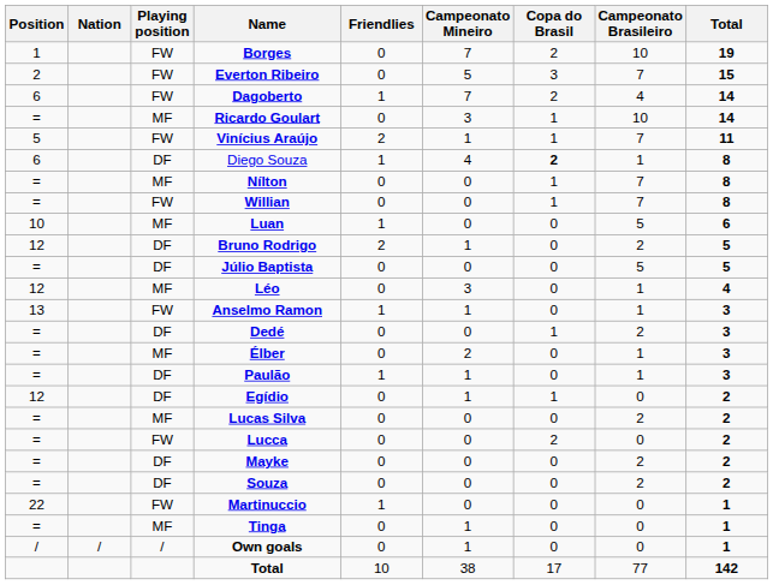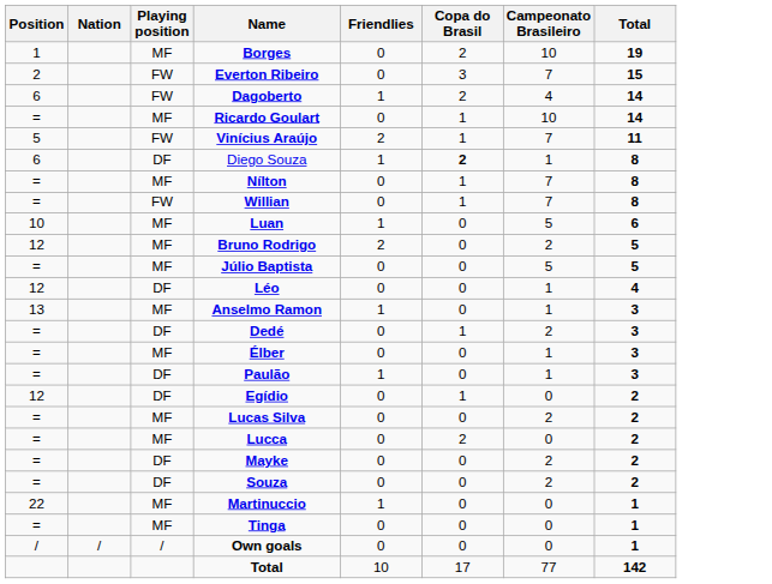 <table class="wikitable" style="font-size: 93%; text-align: center;">
 <tr>
 <th width=60>Position</th>
 <th width=60>Nation</th>
 <th width=60>Playing position</th>
 <th width=150>Name</th>
 <th width=80>Friendlies</th>
-<th width=80>Campeonato Mineiro</th>
 <th width=80>Copa do Brasil</th>
 <th width=80>Campeonato Brasileiro</th>
 <th width=80>Total</th>
 </tr>
 <tr>
 <td>1</td>
 <td></td>
-<td>FW</td>
+<td>MF</td>
 <td><strong><a href='#'>Borges</a></strong></td>
 <td>0</td>
-<td>7</td>
 <td>2</td>
 <td>10</td>
 <td><strong>19</strong></td>
 </tr>
 <tr>
 <td>2</td>
 <td></td>
 <td>FW</td>
 <td><strong><a href='#'>Everton Ribeiro</a></strong></td>
 <td>0</td>
-<td>5</td>
 <td>3</td>
 <td>7</td>
 <td><strong>15</strong></td>
 </tr>
 <tr>
 <td>6</td>
 <td></td>
 <td>FW</td>
 <td><strong><a href='#'>Dagoberto</a></strong></td>
 <td>1</td>
-<td>7</td>
 <td>2</td>
 <td>4</td>
 <td><strong>14</strong></td>
 </tr>
 <tr>
 <td>=</td>
 <td></td>
 <td>MF</td>
 <td><strong><a href='#'>Ricardo Goulart</a></strong></td>
 <td>0</td>
-<td>3</td>
 <td>1</td>
 <td>10</td>
 <td><strong>14</strong></td>
 </tr>
 <tr>
 <td>5</td>
 <td></td>
 <td>FW</td>
 <td><strong><a href='#'>Vinícius Araújo</a></strong></td>
 <td>2</td>
 <td>1</td>
-<td>1</td>
 <td>7</td>
 <td><strong>11</strong></td>
 </tr>
 <tr>
 <td>6</td>
 <td></td>
 <td>DF</td>
 <td><a href='#'>Diego Souza</a></td>
 <td>1</td>
-<td>4</td>
 <td><strong>2</strong></td>
 <td>1</td>
 <td><strong>8</strong></td>
 </tr>
 <tr>
 <td>=</td>
 <td></td>
 <td>MF</td>
 <td><strong><a href='#'>Nílton</a></strong></td>
 <td>0</td>
-<td>0</td>
 <td>1</td>
 <td>7</td>
 <td><strong>8</strong></td>
 </tr>
 <tr>
 <td>=</td>
 <td></td>
 <td>FW</td>
 <td><strong><a href='#'>Willian</a></strong></td>
-<td>0</td>
 <td>0</td>
 <td>1</td>
 <td>7</td>
 <td><strong>8</strong></td>
 </tr>
 <tr>
 <td>10</td>
 <td></td>
 <td>MF</td>
 <td><strong><a href='#'>Luan</a></strong></td>
 <td>1</td>
 <td>0</td>
-<td>0</td>
 <td>5</td>
 <td><strong>6</strong></td>
 </tr>
 <tr>
 <td>12</td>
 <td></td>
-<td>DF</td>
+<td>MF</td>
 <td><strong><a href='#'>Bruno Rodrigo</a></strong></td>
 <td>2</td>
-<td>1</td>
 <td>0</td>
 <td>2</td>
 <td><strong>5</strong></td>
 </tr>
 <tr>
 <td>=</td>
 <td></td>
-<td>DF</td>
+<td>MF</td>
 <td><strong><a href='#'>Júlio Baptista</a></strong></td>
-<td>0</td>
 <td>0</td>
 <td>0</td>
 <td>5</td>
 <td><strong>5</strong></td>
 </tr>
 <tr>
 <td>12</td>
 <td></td>
-<td>MF</td>
+<td>DF</td>
 <td><strong><a href='#'>Léo</a></strong></td>
 <td>0</td>
-<td>3</td>
 <td>0</td>
 <td>1</td>
 <td><strong>4</strong></td>
 </tr>
 <tr>
 <td>13</td>
 <td></td>
-<td>FW</td>
+<td>MF</td>
 <td><strong><a href='#'>Anselmo Ramon</a></strong></td>
-<td>1</td>
 <td>1</td>
 <td>0</td>
 <td>1</td>
 <td><strong>3</strong></td>
 </tr>
 <tr>
 <td>=</td>
 <td></td>
 <td>DF</td>
 <td><strong><a href='#'>Dedé</a></strong></td>
 <td>0</td>
-<td>0</td>
 <td>1</td>
 <td>2</td>
 <td><strong>3</strong></td>
 </tr>
 <tr>
 <td>=</td>
 <td></td>
 <td>MF</td>
 <td><strong><a href='#'>Élber</a></strong></td>
 <td>0</td>
-<td>2</td>
 <td>0</td>
 <td>1</td>
 <td><strong>3</strong></td>
 </tr>
 <tr>
 <td>=</td>
 <td></td>
 <td>DF</td>
 <td><strong><a href='#'>Paulão</a></strong></td>
-<td>1</td>
 <td>1</td>
 <td>0</td>
 <td>1</td>
 <td><strong>3</strong></td>
 </tr>
 <tr>
 <td>12</td>
 <td></td>
 <td>DF</td>
 <td><strong><a href='#'>Egídio</a></strong></td>
 <td>0</td>
 <td>1</td>
-<td>1</td>
 <td>0</td>
 <td><strong>2</strong></td>
 </tr>
 <tr>
 <td>=</td>
 <td></td>
 <td>MF</td>
 <td><strong><a href='#'>Lucas Silva</a></strong></td>
 <td>0</td>
 <td>0</td>
-<td>0</td>
 <td>2</td>
 <td><strong>2</strong></td>
 </tr>
 <tr>
 <td>=</td>
 <td></td>
-<td>FW</td>
+<td>MF</td>
 <td><strong><a href='#'>Lucca</a></strong></td>
-<td>0</td>
 <td>0</td>
 <td>2</td>
 <td>0</td>
 <td><strong>2</strong></td>
 </tr>
 <tr>
 <td>=</td>
 <td></td>
 <td>DF</td>
 <td><strong><a href='#'>Mayke</a></strong></td>
 <td>0</td>
 <td>0</td>
-<td>0</td>
 <td>2</td>
 <td><strong>2</strong></td>
 </tr>
 <tr>
 <td>=</td>
 <td></td>
 <td>DF</td>
 <td><strong><a href='#'>Souza</a></strong></td>
 <td>0</td>
 <td>0</td>
-<td>0</td>
 <td>2</td>
 <td><strong>2</strong></td>
 </tr>
 <tr>
 <td>22</td>
 <td></td>
-<td>FW</td>
+<td>MF</td>
 <td><strong><a href='#'>Martinuccio</a></strong></td>
 <td>1</td>
-<td>0</td>
 <td>0</td>
 <td>0</td>
 <td><strong>1</strong></td>
 </tr>
 <tr>
 <td>=</td>
 <td></td>
 <td>MF</td>
 <td><strong><a href='#'>Tinga</a></strong></td>
 <td>0</td>
-<td>1</td>
 <td>0</td>
 <td>0</td>
 <td><strong>1</strong></td>
 </tr>
 <tr>
 <td>/</td>
 <td>/</td>
 <td>/</td>
 <td><strong>Own goals</strong></td>
 <td>0</td>
-<td>1</td>
 <td>0</td>
 <td>0</td>
 <td><strong>1</strong></td>
 </tr>
 <tr>
 <td></td>
 <td></td>
 <td></td>
 <td><strong>Total</strong></td>
 <td>10</td>
-<td>38</td>
 <td>17</td>
 <td>77</td>
 <td><strong>142</strong></td>
 </tr>
 </table>
